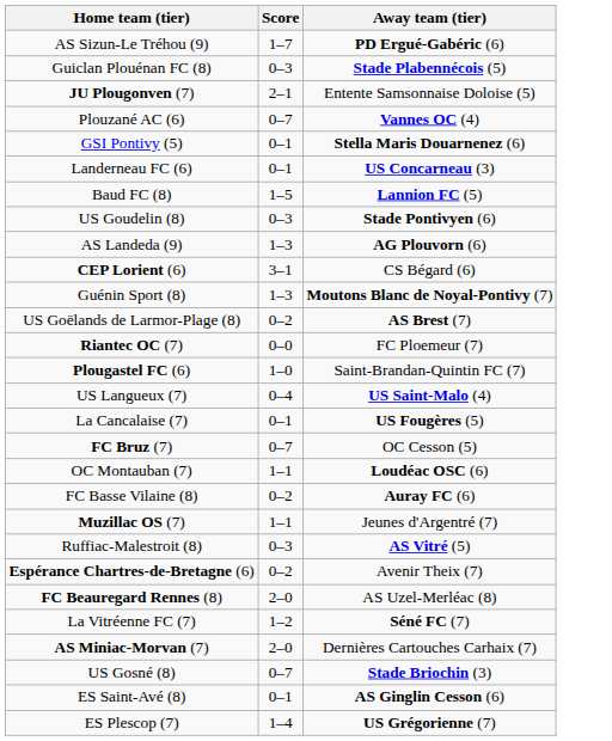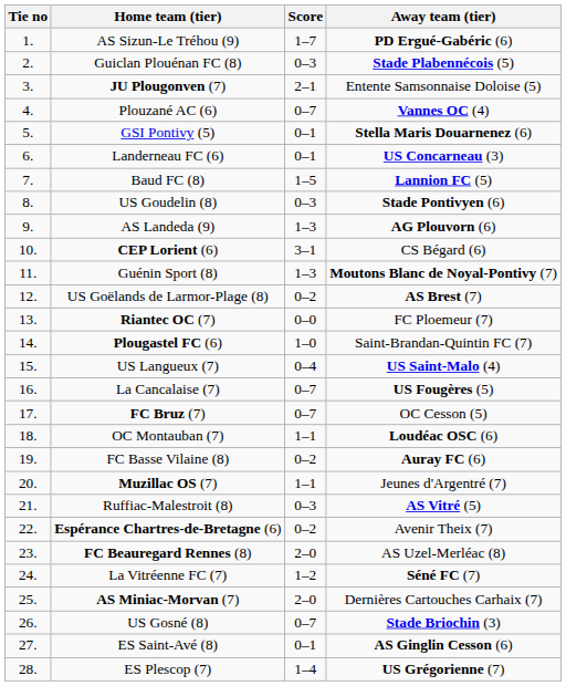 <table class="wikitable" style="text-align: center">
 <tr>
+<th>Tie no</th>
 <th>Home team (tier)</th>
 <th>Score</th>
 <th>Away team (tier)</th>
 </tr>
 <tr>
+<td>1.</td>
 <td>AS Sizun-Le Tréhou (9)</td>
 <td>1–7</td>
 <td><strong>PD Ergué-Gabéric</strong> (6)</td>
 </tr>
 <tr>
+<td>2.</td>
 <td>Guiclan Plouénan FC (8)</td>
 <td>0–3</td>
 <td><strong><a href='#'>Stade Plabennécois</a></strong> (5)</td>
 </tr>
 <tr>
+<td>3.</td>
 <td><strong>JU Plougonven</strong> (7)</td>
 <td>2–1</td>
 <td>Entente Samsonnaise Doloise (5)</td>
 </tr>
 <tr>
+<td>4.</td>
 <td>Plouzané AC (6)</td>
 <td>0–7</td>
 <td><strong><a href='#'>Vannes OC</a></strong> (4)</td>
 </tr>
 <tr>
+<td>5.</td>
 <td><a href='#'>GSI Pontivy</a> (5)</td>
 <td>0–1</td>
 <td><strong>Stella Maris Douarnenez</strong> (6)</td>
 </tr>
 <tr>
+<td>6.</td>
 <td>Landerneau FC (6)</td>
 <td>0–1</td>
 <td><strong><a href='#'>US Concarneau</a></strong> (3)</td>
 </tr>
 <tr>
+<td>7.</td>
 <td>Baud FC (8)</td>
 <td>1–5</td>
 <td><strong><a href='#'>Lannion FC</a></strong> (5)</td>
 </tr>
 <tr>
+<td>8.</td>
 <td>US Goudelin (8)</td>
 <td>0–3</td>
 <td><strong>Stade Pontivyen</strong> (6)</td>
 </tr>
 <tr>
+<td>9.</td>
 <td>AS Landeda (9)</td>
 <td>1–3</td>
 <td><strong>AG Plouvorn</strong> (6)</td>
 </tr>
 <tr>
+<td>10.</td>
 <td><strong>CEP Lorient</strong> (6)</td>
 <td>3–1</td>
 <td>CS Bégard (6)</td>
 </tr>
 <tr>
+<td>11.</td>
 <td>Guénin Sport (8)</td>
 <td>1–3</td>
 <td><strong>Moutons Blanc de Noyal-Pontivy</strong> (7)</td>
 </tr>
 <tr>
+<td>12.</td>
 <td>US Goëlands de Larmor-Plage (8)</td>
 <td>0–2</td>
 <td><strong>AS Brest</strong> (7)</td>
 </tr>
 <tr>
+<td>13.</td>
 <td><strong>Riantec OC</strong> (7)</td>
 <td>0–0 </td>
 <td>FC Ploemeur (7)</td>
 </tr>
 <tr>
+<td>14.</td>
 <td><strong>Plougastel FC</strong> (6)</td>
 <td>1–0</td>
 <td>Saint-Brandan-Quintin FC (7)</td>
 </tr>
 <tr>
+<td>15.</td>
 <td>US Langueux (7)</td>
 <td>0–4</td>
 <td><strong><a href='#'>US Saint-Malo</a></strong> (4)</td>
 </tr>
 <tr>
+<td>16.</td>
 <td>La Cancalaise (7)</td>
-<td>0–1</td>
+<td>0–7</td>
 <td><strong>US Fougères</strong> (5)</td>
 </tr>
 <tr>
+<td>17.</td>
 <td><strong>FC Bruz</strong> (7)</td>
 <td>0–7</td>
 <td>OC Cesson (5)</td>
 </tr>
 <tr>
+<td>18.</td>
 <td>OC Montauban (7)</td>
 <td>1–1 </td>
 <td><strong>Loudéac OSC</strong> (6)</td>
 </tr>
 <tr>
+<td>19.</td>
 <td>FC Basse Vilaine (8)</td>
 <td>0–2</td>
 <td><strong>Auray FC</strong> (6)</td>
 </tr>
 <tr>
+<td>20.</td>
 <td><strong>Muzillac OS</strong> (7)</td>
 <td>1–1 </td>
 <td>Jeunes d'Argentré (7)</td>
 </tr>
 <tr>
+<td>21.</td>
 <td>Ruffiac-Malestroit (8)</td>
 <td>0–3</td>
 <td><strong><a href='#'>AS Vitré</a></strong> (5)</td>
 </tr>
 <tr>
+<td>22.</td>
 <td><strong>Espérance Chartres-de-Bretagne</strong> (6)</td>
 <td>0–2</td>
 <td>Avenir Theix (7)</td>
 </tr>
 <tr>
+<td>23.</td>
 <td><strong>FC Beauregard Rennes</strong> (8)</td>
 <td>2–0</td>
 <td>AS Uzel-Merléac (8)</td>
 </tr>
 <tr>
+<td>24.</td>
 <td>La Vitréenne FC (7)</td>
 <td>1–2</td>
 <td><strong>Séné FC</strong> (7)</td>
 </tr>
 <tr>
+<td>25.</td>
 <td><strong>AS Miniac-Morvan</strong> (7)</td>
 <td>2–0</td>
 <td>Dernières Cartouches Carhaix (7)</td>
 </tr>
 <tr>
+<td>26.</td>
 <td>US Gosné (8)</td>
 <td>0–7</td>
 <td><strong><a href='#'>Stade Briochin</a></strong> (3)</td>
 </tr>
 <tr>
+<td>27.</td>
 <td>ES Saint-Avé (8)</td>
 <td>0–1</td>
 <td><strong>AS Ginglin Cesson</strong> (6)</td>
 </tr>
 <tr>
+<td>28.</td>
 <td>ES Plescop (7)</td>
 <td>1–4</td>
 <td><strong>US Grégorienne</strong> (7)</td>
 </tr>
 </table>
